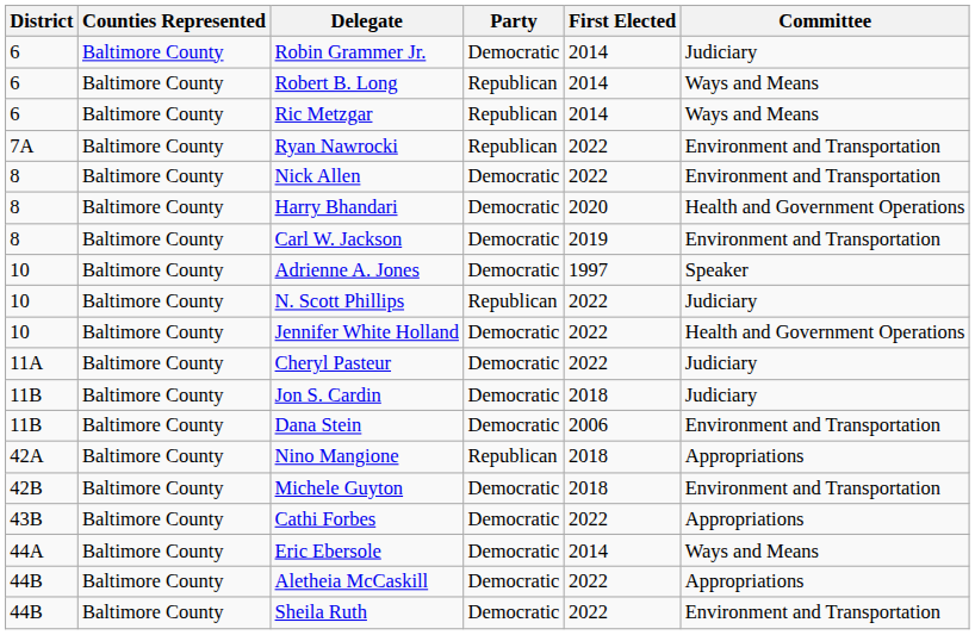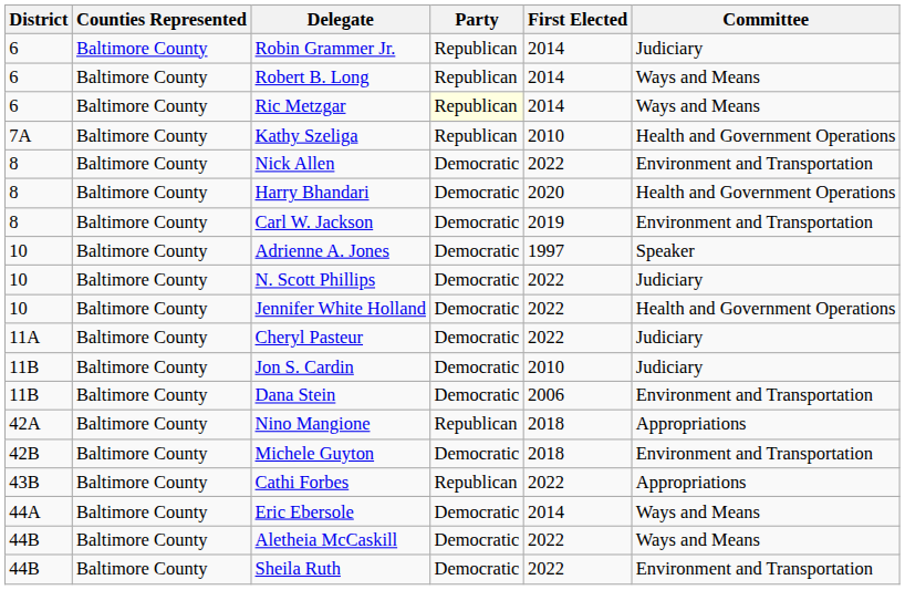 <table class="sortable wikitable">
 <tr>
 <th>District</th>
 <th>Counties Represented</th>
 <th>Delegate</th>
 <th>Party</th>
 <th>First Elected</th>
 <th>Committee</th>
 </tr>
 <tr>
 <td>6</td>
 <td><a href='#'>Baltimore County</a></td>
 <td> <a href='#'>Robin Grammer Jr.</a></td>
-<td>Democratic</td>
+<td>Republican</td>
 <td>2014</td>
 <td>Judiciary</td>
 </tr>
 <tr>
 <td>6</td>
 <td>Baltimore County</td>
 <td> <a href='#'>Robert B. Long</a></td>
 <td>Republican</td>
 <td>2014</td>
 <td>Ways and Means</td>
 </tr>
 <tr>
 <td>6</td>
 <td>Baltimore County</td>
 <td> <a href='#'>Ric Metzgar</a></td>
-<td>Republican</td>
+<td style="background: lightyellow;">Republican</td>
 <td>2014</td>
 <td>Ways and Means</td>
 </tr>
 <tr>
 <td>7A</td>
 <td>Baltimore County</td>
-<td><a href='#'>Ryan Nawrocki</a></td>
+<td> <a href='#'>Kathy Szeliga</a></td>
 <td>Republican</td>
-<td>2022</td>
-<td>Environment and Transportation</td>
+<td>2010</td>
+<td>Health and Government Operations</td>
 </tr>
 <tr>
 <td>8</td>
 <td>Baltimore County</td>
 <td> <a href='#'>Nick Allen</a></td>
 <td>Democratic</td>
 <td>2022</td>
 <td>Environment and Transportation</td>
 </tr>
 <tr>
 <td>8</td>
 <td>Baltimore County</td>
 <td> <a href='#'>Harry Bhandari</a></td>
 <td>Democratic</td>
 <td>2020</td>
 <td>Health and Government Operations</td>
 </tr>
 <tr>
 <td>8</td>
 <td>Baltimore County</td>
 <td> <a href='#'>Carl W. Jackson</a></td>
 <td>Democratic</td>
 <td>2019</td>
 <td>Environment and Transportation</td>
 </tr>
 <tr>
 <td>10</td>
 <td>Baltimore County</td>
 <td> <a href='#'>Adrienne A. Jones</a></td>
 <td>Democratic</td>
 <td>1997</td>
 <td>Speaker</td>
 </tr>
 <tr>
 <td>10</td>
 <td>Baltimore County</td>
 <td> <a href='#'>N. Scott Phillips</a></td>
-<td>Republican</td>
+<td>Democratic</td>
 <td>2022</td>
 <td>Judiciary</td>
 </tr>
 <tr>
 <td>10</td>
 <td>Baltimore County</td>
 <td> <a href='#'>Jennifer White Holland</a></td>
 <td>Democratic</td>
 <td>2022</td>
 <td>Health and Government Operations</td>
 </tr>
 <tr>
 <td>11A</td>
 <td>Baltimore County</td>
 <td> <a href='#'>Cheryl Pasteur</a></td>
 <td>Democratic</td>
 <td>2022</td>
 <td>Judiciary</td>
 </tr>
 <tr>
 <td>11B</td>
 <td>Baltimore County</td>
 <td> <a href='#'>Jon S. Cardin</a></td>
 <td>Democratic</td>
-<td>2018</td>
+<td>2010</td>
 <td>Judiciary</td>
 </tr>
 <tr>
 <td>11B</td>
 <td>Baltimore County</td>
 <td> <a href='#'>Dana Stein</a></td>
 <td>Democratic</td>
 <td>2006</td>
 <td>Environment and Transportation</td>
 </tr>
 <tr>
 <td>42A</td>
 <td>Baltimore County</td>
 <td> <a href='#'>Nino Mangione</a></td>
 <td>Republican</td>
 <td>2018</td>
 <td>Appropriations</td>
 </tr>
 <tr>
 <td>42B</td>
 <td>Baltimore County</td>
 <td> <a href='#'>Michele Guyton</a></td>
 <td>Democratic</td>
 <td>2018</td>
 <td>Environment and Transportation</td>
 </tr>
 <tr>
 <td>43B</td>
 <td>Baltimore County</td>
 <td> <a href='#'>Cathi Forbes</a></td>
-<td>Democratic</td>
+<td>Republican</td>
 <td>2022</td>
 <td>Appropriations</td>
 </tr>
 <tr>
 <td>44A</td>
 <td>Baltimore County</td>
 <td> <a href='#'>Eric Ebersole</a></td>
 <td>Democratic</td>
 <td>2014</td>
 <td>Ways and Means</td>
 </tr>
 <tr>
 <td>44B</td>
 <td>Baltimore County</td>
 <td> <a href='#'>Aletheia McCaskill</a></td>
 <td>Democratic</td>
 <td>2022</td>
-<td>Appropriations</td>
+<td>Ways and Means</td>
 </tr>
 <tr>
 <td>44B</td>
 <td>Baltimore County</td>
 <td> <a href='#'>Sheila Ruth</a></td>
 <td>Democratic</td>
 <td>2022</td>
 <td>Environment and Transportation</td>
 </tr>
 </table>
